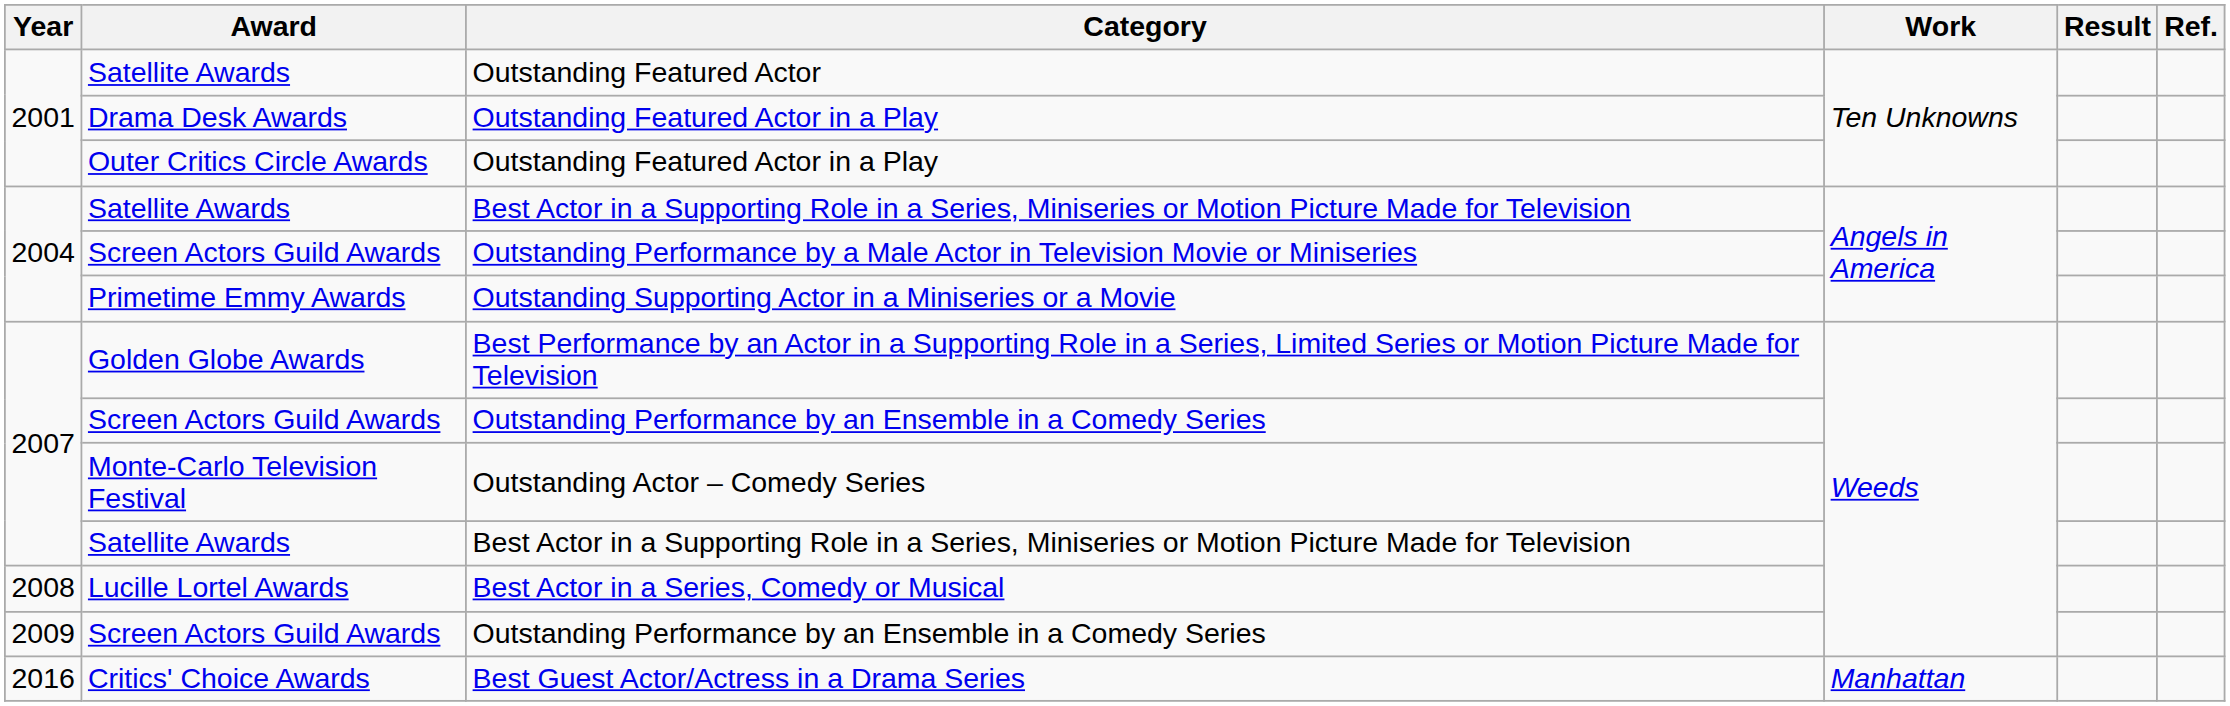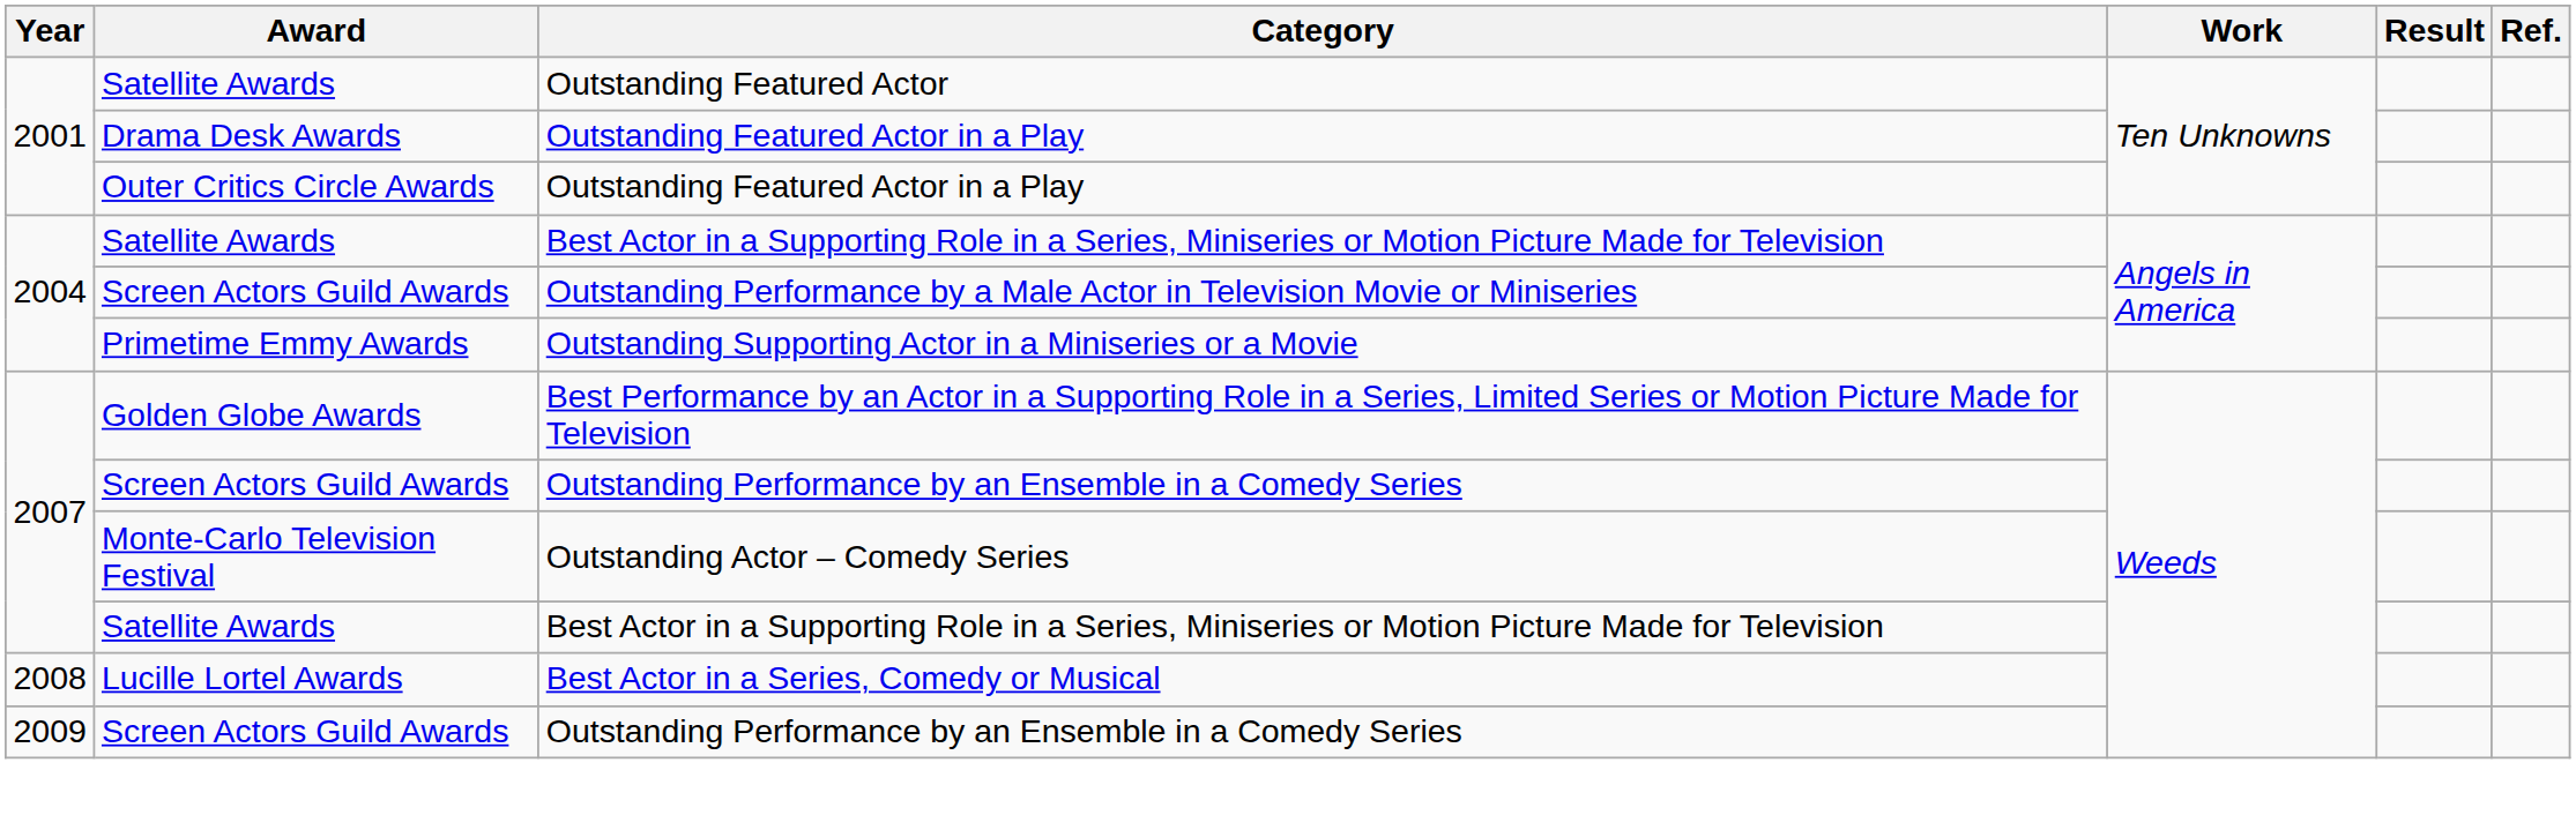 <table class="wikitable">
 <tr>
 <th class="unsortable">Year</th>
 <th class="unsortable">Award</th>
 <th class="unsortable">Category</th>
 <th class="unsortable">Work</th>
 <th class="unsortable">Result</th>
 <th class="unsortable">Ref.</th>
 </tr>
 <tr>
 <td rowspan="3">2001</td>
 <td><a href='#'>Satellite Awards</a></td>
 <td>Outstanding Featured Actor</td>
 <td rowspan="3"><em>Ten Unknowns</em></td>
 <td></td>
 <td align="center"></td>
 </tr>
 <tr>
 <td><a href='#'>Drama Desk Awards</a></td>
 <td><a href='#'>Outstanding Featured Actor in a Play</a></td>
 <td></td>
 <td align="center"></td>
 </tr>
 <tr>
 <td><a href='#'>Outer Critics Circle Awards</a></td>
 <td>Outstanding Featured Actor in a Play</td>
 <td></td>
 <td align="center"></td>
 </tr>
 <tr>
 <td rowspan="3">2004</td>
 <td><a href='#'>Satellite Awards</a></td>
 <td><a href='#'>Best Actor in a Supporting Role in a Series, Miniseries or Motion Picture Made for Television</a></td>
 <td rowspan="3"><em><a href='#'>Angels in America</a></em></td>
 <td></td>
 <td align="center"></td>
 </tr>
 <tr>
 <td><a href='#'>Screen Actors Guild Awards</a></td>
 <td><a href='#'>Outstanding Performance by a Male Actor in Television Movie or Miniseries</a></td>
 <td></td>
 <td align="center"></td>
 </tr>
 <tr>
 <td><a href='#'>Primetime Emmy Awards</a></td>
 <td><a href='#'>Outstanding Supporting Actor in a Miniseries or a Movie</a></td>
 <td></td>
 <td align="center"></td>
 </tr>
 <tr>
 <td rowspan="4">2007</td>
 <td><a href='#'>Golden Globe Awards</a></td>
 <td><a href='#'>Best Performance by an Actor in a Supporting Role in a Series, Limited Series or Motion Picture Made for Television</a></td>
 <td rowspan="6"><em><a href='#'>Weeds</a></em></td>
 <td></td>
 <td align="center"></td>
 </tr>
 <tr>
 <td><a href='#'>Screen Actors Guild Awards</a></td>
 <td><a href='#'>Outstanding Performance by an Ensemble in a Comedy Series</a></td>
 <td></td>
 <td align="center"></td>
 </tr>
 <tr>
 <td><a href='#'>Monte-Carlo Television Festival</a></td>
 <td>Outstanding Actor – Comedy Series</td>
 <td></td>
 <td align="center"></td>
 </tr>
 <tr>
 <td><a href='#'>Satellite Awards</a></td>
 <td>Best Actor in a Supporting Role in a Series, Miniseries or Motion Picture Made for Television</td>
 <td></td>
 <td align="center"></td>
 </tr>
 <tr>
 <td>2008</td>
 <td><a href='#'>Lucille Lortel Awards</a></td>
 <td><a href='#'>Best Actor in a Series, Comedy or Musical</a></td>
 <td></td>
 <td align="center"></td>
 </tr>
 <tr>
 <td>2009</td>
 <td><a href='#'>Screen Actors Guild Awards</a></td>
 <td>Outstanding Performance by an Ensemble in a Comedy Series</td>
 <td></td>
 <td align="center"></td>
 </tr>
-<tr>
-<td>2016</td>
-<td><a href='#'>Critics' Choice Awards</a></td>
-<td><a href='#'>Best Guest Actor/Actress in a Drama Series</a></td>
-<td><em><a href='#'>Manhattan</a></em></td>
-<td></td>
-<td align="center"></td>
-</tr>
 </table>
